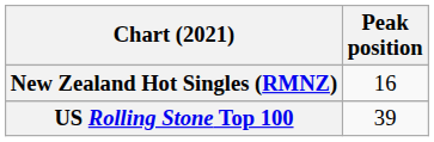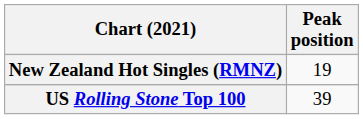 <table class="wikitable sortable plainrowheaders" style="text-align:center">
 <tr>
 <th scope="col">Chart (2021)</th>
 <th scope="col">Peak<br>position</th>
 </tr>
 <tr>
 </tr>
 <tr>
 </tr>
 <tr>
 <th scope="row">New Zealand Hot Singles (<a href='#'>RMNZ</a>)</th>
-<td>16</td>
+<td>19</td>
 </tr>
 <tr>
 </tr>
 <tr>
 </tr>
 <tr>
 </tr>
 <tr>
 <th scope="row">US <a href='#'><em>Rolling Stone</em> Top 100</a></th>
 <td>39</td>
 </tr>
 </table>
